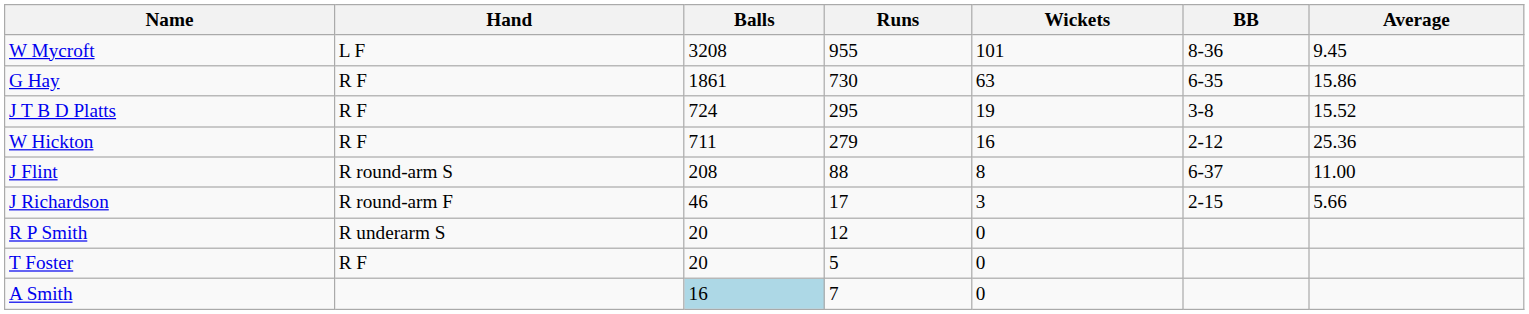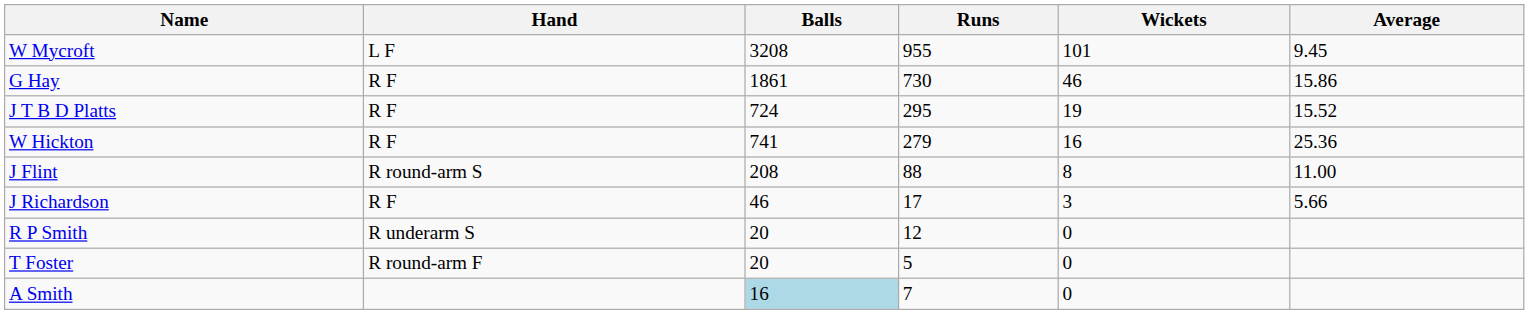 <table class="wikitable sortable" width="80%">
 <tr bgcolor="#efefef">
 <th>Name</th>
 <th>Hand</th>
 <th>Balls</th>
 <th>Runs</th>
 <th>Wickets</th>
-<th>BB</th>
 <th>Average</th>
 </tr>
 <tr>
 <td><a href='#'>W Mycroft</a></td>
 <td>L F</td>
 <td>3208</td>
 <td>955</td>
 <td>101</td>
-<td>8-36</td>
 <td>9.45</td>
 </tr>
 <tr>
 <td><a href='#'>G Hay</a></td>
 <td>R F</td>
 <td>1861</td>
 <td>730</td>
-<td>63</td>
-<td>6-35</td>
+<td>46</td>
 <td>15.86</td>
 </tr>
 <tr>
 <td><a href='#'>J T B D Platts</a></td>
 <td>R F</td>
 <td>724</td>
 <td>295</td>
 <td>19</td>
-<td>3-8</td>
 <td>15.52</td>
 </tr>
 <tr>
 <td><a href='#'>W Hickton</a></td>
 <td>R F</td>
-<td>711</td>
+<td>741</td>
 <td>279</td>
 <td>16</td>
-<td>2-12</td>
 <td>25.36</td>
 </tr>
 <tr>
 <td><a href='#'>J Flint</a></td>
 <td>R round-arm S</td>
 <td>208</td>
 <td>88</td>
 <td>8</td>
-<td>6-37</td>
 <td>11.00</td>
 </tr>
 <tr>
 <td><a href='#'>J Richardson</a></td>
-<td>R round-arm F</td>
+<td>R F</td>
 <td>46</td>
 <td>17</td>
 <td>3</td>
-<td>2-15</td>
 <td>5.66</td>
 </tr>
 <tr>
 <td><a href='#'>R P Smith</a></td>
 <td>R underarm S</td>
 <td>20</td>
 <td>12</td>
 <td>0</td>
 <td></td>
-<td></td>
 </tr>
 <tr>
 <td><a href='#'>T Foster</a></td>
-<td>R F</td>
+<td>R round-arm F</td>
 <td>20</td>
 <td>5</td>
 <td>0</td>
-<td></td>
 <td></td>
 </tr>
 <tr>
 <td><a href='#'>A Smith</a></td>
 <td></td>
 <td style="background: lightblue;">16</td>
 <td>7</td>
 <td>0</td>
 <td></td>
-<td></td>
 </tr>
 </table>
